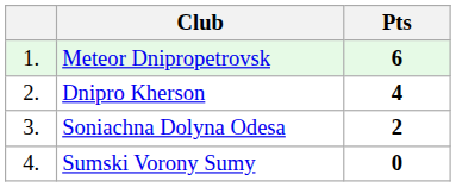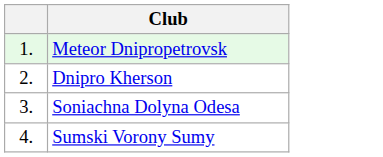 <table class="wikitable">
 <tr>
 <th width="30"></th>
 <th width="200">Club</th>
-<th width="70">Pts</th>
 </tr>
 <tr bgcolor="#e6fae6" align="center">
 <td>1.</td>
 <td align="left"><a href='#'>Meteor Dnipropetrovsk</a></td>
-<td><strong>6</strong></td>
 </tr>
 <tr bgcolor="#FFFFFF" align="center">
 <td>2.</td>
 <td align="left"><a href='#'>Dnipro Kherson</a></td>
-<td><strong>4</strong></td>
 </tr>
 <tr bgcolor="#FFFFFF" align="center">
 <td>3.</td>
 <td align="left"><a href='#'>Soniachna Dolyna Odesa</a></td>
-<td><strong>2</strong></td>
 </tr>
 <tr bgcolor="#FFFFFF" align="center">
 <td>4.</td>
 <td align="left"><a href='#'>Sumski Vorony Sumy</a></td>
-<td><strong>0</strong></td>
 </tr>
 </table>
